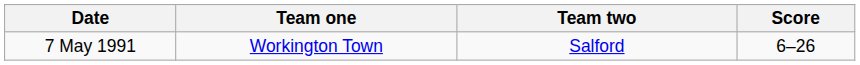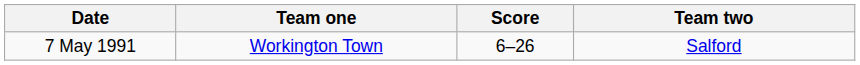 <table class="wikitable" style="text-align: center">
 <tr>
 <th width=150>Date</th>
 <th width=250>Team one</th>
+<th width=100>Score</th>
 <th width=250>Team two</th>
-<th width=100>Score</th>
 </tr>
 <tr>
 <td>7 May 1991</td>
 <td><a href='#'>Workington Town</a></td>
+<td>6–26</td>
 <td><a href='#'>Salford</a></td>
-<td>6–26</td>
 </tr>
 </table>
